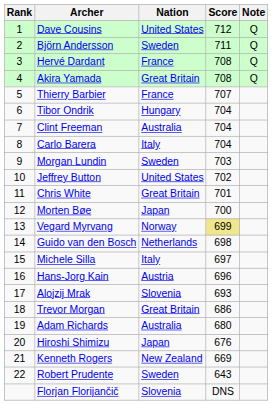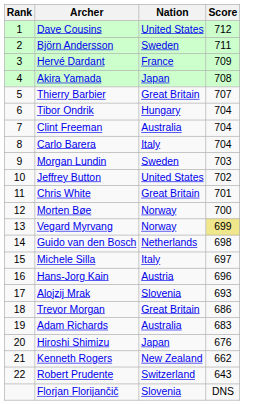 <table class="wikitable sortable" style="text-align:center">
 <tr>
 <th>Rank</th>
 <th>Archer</th>
 <th>Nation</th>
 <th>Score</th>
-<th>Note</th>
 </tr>
 <tr bgcolor=ccffcc>
 <td>1</td>
 <td align=left><a href='#'>Dave Cousins</a></td>
 <td align=left> <a href='#'>United States</a></td>
 <td>712</td>
-<td>Q</td>
 </tr>
 <tr bgcolor=ccffcc>
 <td>2</td>
 <td align=left><a href='#'>Björn Andersson</a></td>
 <td align=left> <a href='#'>Sweden</a></td>
 <td>711</td>
-<td>Q</td>
 </tr>
 <tr bgcolor=ccffcc>
 <td>3</td>
 <td align=left><a href='#'>Hervé Dardant</a></td>
 <td align=left> <a href='#'>France</a></td>
-<td>708</td>
-<td>Q</td>
+<td>709</td>
 </tr>
 <tr bgcolor=ccffcc>
 <td>4</td>
 <td align=left><a href='#'>Akira Yamada</a></td>
-<td align=left> <a href='#'>Great Britain</a></td>
+<td align=left> <a href='#'>Japan</a></td>
 <td>708</td>
-<td>Q</td>
 </tr>
 <tr>
 <td>5</td>
 <td align=left><a href='#'>Thierry Barbier</a></td>
-<td align=left> <a href='#'>France</a></td>
+<td align=left> <a href='#'>Great Britain</a></td>
 <td>707</td>
-<td></td>
 </tr>
 <tr>
 <td>6</td>
 <td align=left><a href='#'>Tibor Ondrik</a></td>
 <td align=left> <a href='#'>Hungary</a></td>
 <td>704</td>
-<td></td>
 </tr>
 <tr>
 <td>7</td>
 <td align=left><a href='#'>Clint Freeman</a></td>
 <td align=left> <a href='#'>Australia</a></td>
 <td>704</td>
-<td></td>
 </tr>
 <tr>
 <td>8</td>
 <td align=left><a href='#'>Carlo Barera</a></td>
 <td align=left> <a href='#'>Italy</a></td>
 <td>704</td>
-<td></td>
 </tr>
 <tr>
 <td>9</td>
 <td align=left><a href='#'>Morgan Lundin</a></td>
 <td align=left> <a href='#'>Sweden</a></td>
 <td>703</td>
-<td></td>
 </tr>
 <tr>
 <td>10</td>
 <td align=left><a href='#'>Jeffrey Button</a></td>
 <td align=left> <a href='#'>United States</a></td>
 <td>702</td>
-<td></td>
 </tr>
 <tr>
 <td>11</td>
 <td align=left><a href='#'>Chris White</a></td>
 <td align=left> <a href='#'>Great Britain</a></td>
 <td>701</td>
-<td></td>
 </tr>
 <tr>
 <td>12</td>
 <td align=left><a href='#'>Morten Bøe</a></td>
-<td align=left> <a href='#'>Japan</a></td>
+<td align=left> <a href='#'>Norway</a></td>
 <td>700</td>
-<td></td>
 </tr>
 <tr>
 <td>13</td>
 <td align=left><a href='#'>Vegard Myrvang</a></td>
 <td align=left> <a href='#'>Norway</a></td>
 <td style="background: khaki;">699</td>
-<td></td>
 </tr>
 <tr>
 <td>14</td>
 <td align=left><a href='#'>Guido van den Bosch</a></td>
 <td align=left> <a href='#'>Netherlands</a></td>
 <td>698</td>
-<td></td>
 </tr>
 <tr>
 <td>15</td>
 <td align=left><a href='#'>Michele Silla</a></td>
 <td align=left> <a href='#'>Italy</a></td>
 <td>697</td>
-<td></td>
 </tr>
 <tr>
 <td>16</td>
 <td align=left><a href='#'>Hans-Jorg Kain</a></td>
 <td align=left> <a href='#'>Austria</a></td>
 <td>696</td>
-<td></td>
 </tr>
 <tr>
 <td>17</td>
 <td align=left><a href='#'>Alojzij Mrak</a></td>
 <td align=left> <a href='#'>Slovenia</a></td>
 <td>693</td>
-<td></td>
 </tr>
 <tr>
 <td>18</td>
 <td align=left><a href='#'>Trevor Morgan</a></td>
 <td align=left> <a href='#'>Great Britain</a></td>
 <td>686</td>
-<td></td>
 </tr>
 <tr>
 <td>19</td>
 <td align=left><a href='#'>Adam Richards</a></td>
 <td align=left> <a href='#'>Australia</a></td>
-<td>680</td>
-<td></td>
+<td>683</td>
 </tr>
 <tr>
 <td>20</td>
 <td align=left><a href='#'>Hiroshi Shimizu</a></td>
 <td align=left> <a href='#'>Japan</a></td>
 <td>676</td>
-<td></td>
 </tr>
 <tr>
 <td>21</td>
 <td align=left><a href='#'>Kenneth Rogers</a></td>
 <td align=left> <a href='#'>New Zealand</a></td>
-<td>669</td>
-<td></td>
+<td>662</td>
 </tr>
 <tr>
 <td>22</td>
 <td align=left><a href='#'>Robert Prudente</a></td>
-<td align=left> <a href='#'>Sweden</a></td>
+<td align=left> <a href='#'>Switzerland</a></td>
 <td>643</td>
-<td></td>
 </tr>
 <tr>
 <td></td>
 <td align=left><a href='#'>Florjan Florijančič</a></td>
 <td align=left> <a href='#'>Slovenia</a></td>
 <td>DNS</td>
-<td></td>
 </tr>
 </table>
